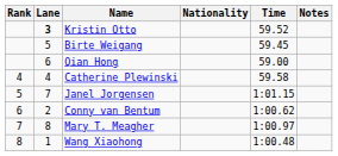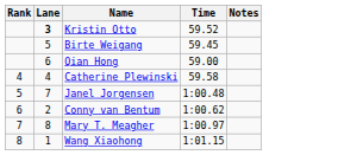 <table class="wikitable sortable" style="text-align:center">
 <tr>
 <th>Rank</th>
 <th>Lane</th>
 <th>Name</th>
-<th>Nationality</th>
 <th>Time</th>
 <th>Notes</th>
 </tr>
 <tr>
 <td></td>
 <td><strong>3</strong></td>
 <td align=left><a href='#'>Kristin Otto</a></td>
-<td align=left></td>
 <td>59.52</td>
 <td></td>
 </tr>
 <tr>
 <td></td>
 <td>5</td>
 <td align=left><a href='#'>Birte Weigang</a></td>
-<td align=left></td>
 <td>59.45</td>
 <td></td>
 </tr>
 <tr>
 <td></td>
 <td>6</td>
 <td align=left><a href='#'>Qian Hong</a></td>
-<td align=left></td>
 <td>59.00</td>
 <td></td>
 </tr>
 <tr>
 <td>4</td>
 <td>4</td>
 <td align=left><a href='#'>Catherine Plewinski</a></td>
-<td align=left></td>
 <td>59.58</td>
 <td></td>
 </tr>
 <tr>
 <td>5</td>
 <td>7</td>
 <td align=left><a href='#'>Janel Jorgensen</a></td>
-<td align=left></td>
-<td>1:01.15</td>
+<td>1:00.48</td>
 <td></td>
 </tr>
 <tr>
 <td>6</td>
 <td>2</td>
 <td align=left><a href='#'>Conny van Bentum</a></td>
-<td align=left></td>
 <td>1:00.62</td>
 <td></td>
 </tr>
 <tr>
 <td>7</td>
 <td>8</td>
 <td align=left><a href='#'>Mary T. Meagher</a></td>
-<td align=left></td>
 <td>1:00.97</td>
 <td></td>
 </tr>
 <tr>
 <td>8</td>
 <td>1</td>
 <td align=left><a href='#'>Wang Xiaohong</a></td>
-<td align=left></td>
-<td>1:00.48</td>
+<td>1:01.15</td>
 <td></td>
 </tr>
 </table>
